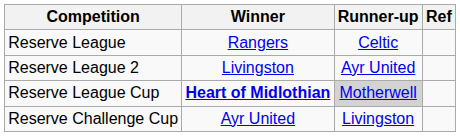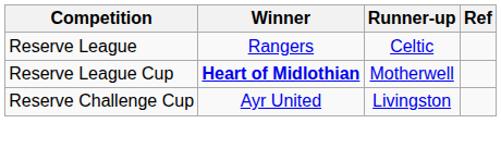 <table class="wikitable" style="text-align:center">
 <tr>
 <th>Competition</th>
 <th>Winner</th>
 <th>Runner-up</th>
 <th>Ref</th>
 </tr>
 <tr>
 <td align=left>Reserve League</td>
 <td><a href='#'>Rangers</a></td>
 <td><a href='#'>Celtic</a></td>
 <td></td>
 </tr>
 <tr>
-<td align=left>Reserve League 2</td>
-<td><a href='#'>Livingston</a></td>
-<td><a href='#'>Ayr United</a></td>
-<td></td>
-</tr>
-<tr>
 <td align=left>Reserve League Cup</td>
 <td><strong><a href='#'>Heart of Midlothian</a></strong></td>
-<td style="background: lightgrey;"><a href='#'>Motherwell</a></td>
+<td><a href='#'>Motherwell</a></td>
 <td></td>
 </tr>
 <tr>
 <td align=left>Reserve Challenge Cup</td>
 <td><a href='#'>Ayr United</a></td>
 <td><a href='#'>Livingston</a></td>
 <td></td>
 </tr>
 </table>
